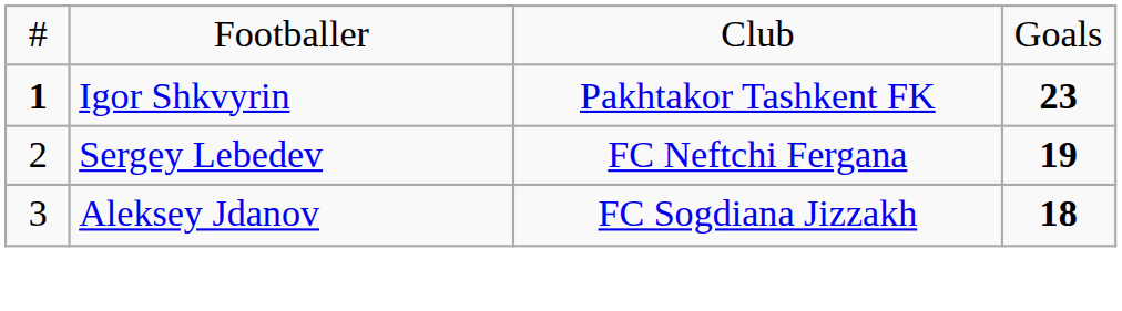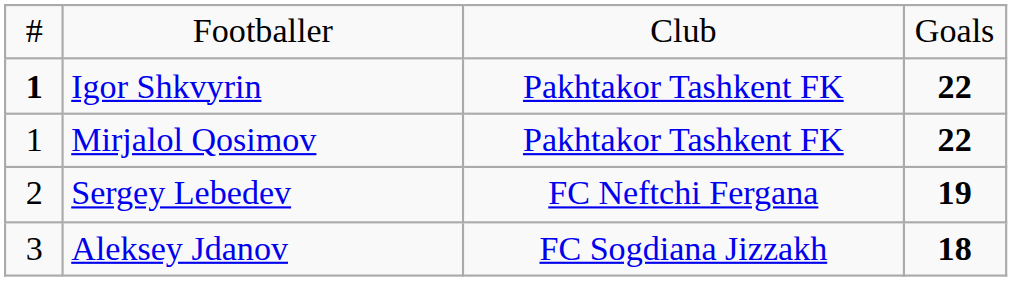 <table class="wikitable" style="text-align:center">
 <tr>
 <td width="20">#</td>
 <td width="180">Footballer</td>
 <td width="200">Club</td>
 <td width="40">Goals</td>
 </tr>
 <tr>
 <td><strong>1</strong></td>
 <td align="left"> <a href='#'>Igor Shkvyrin</a></td>
 <td><a href='#'>Pakhtakor Tashkent FK</a></td>
-<td><strong>23</strong></td>
+<td><strong>22</strong></td>
+</tr>
+<tr>
+<td>1</td>
+<td align="left"> <a href='#'>Mirjalol Qosimov</a></td>
+<td><a href='#'>Pakhtakor Tashkent FK</a></td>
+<td><strong>22</strong></td>
 </tr>
 <tr>
 <td>2</td>
 <td align="left"> <a href='#'>Sergey Lebedev</a></td>
 <td><a href='#'>FC Neftchi Fergana</a></td>
 <td><strong>19</strong></td>
 </tr>
 <tr>
 <td>3</td>
 <td align="left"> <a href='#'>Aleksey Jdanov</a></td>
 <td><a href='#'>FC Sogdiana Jizzakh</a></td>
 <td><strong>18</strong></td>
 </tr>
 </table>
